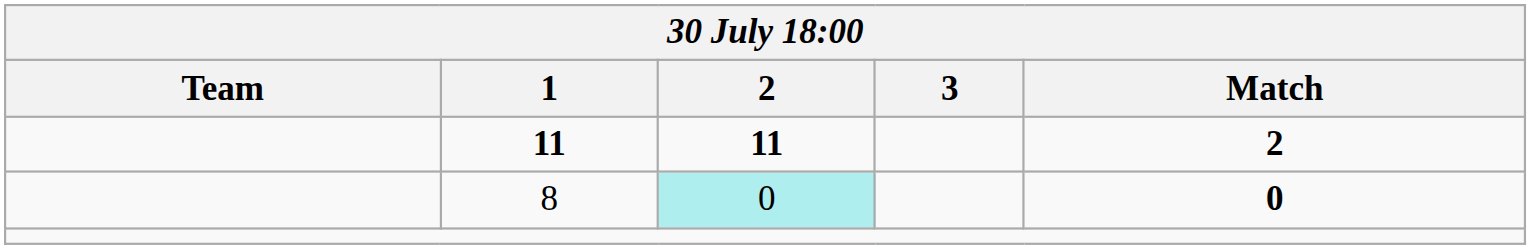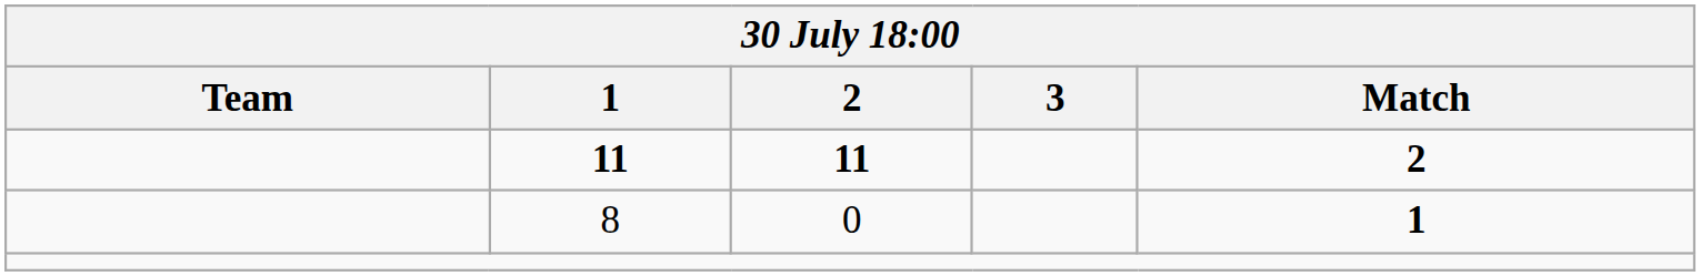 <table class=wikitable style="text-align:center; width: 55%">
 <tr>
 <th colspan=10><em>30 July 18:00</em></th>
 </tr>
 <tr>
 <th>Team</th>
 <th>1</th>
 <th>2</th>
 <th>3</th>
 <th>Match</th>
 </tr>
 <tr>
 <td align=left><strong><br></strong></td>
 <td><strong>11</strong></td>
 <td><strong>11</strong></td>
 <td></td>
 <td><strong>2</strong></td>
 </tr>
 <tr>
 <td align=left><br></td>
 <td>8</td>
-<td style="background: paleturquoise;">0</td>
+<td>0</td>
 <td></td>
-<td><strong>0</strong></td>
+<td><strong>1</strong></td>
 </tr>
 <tr>
 <td colspan=10></td>
 </tr>
 </table>
